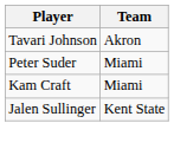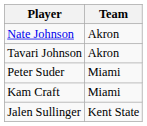 <table class="wikitable">
 <tr>
 <th>Player</th>
 <th>Team</th>
+</tr>
+<tr>
+<td><a href='#'>Nate Johnson</a></td>
+<td>Akron</td>
 </tr>
 <tr>
 <td>Tavari Johnson</td>
 <td>Akron</td>
 </tr>
 <tr>
 <td>Peter Suder</td>
 <td>Miami</td>
 </tr>
 <tr>
 <td>Kam Craft</td>
 <td>Miami</td>
 </tr>
 <tr>
 <td>Jalen Sullinger</td>
 <td>Kent State</td>
 </tr>
 </table>
